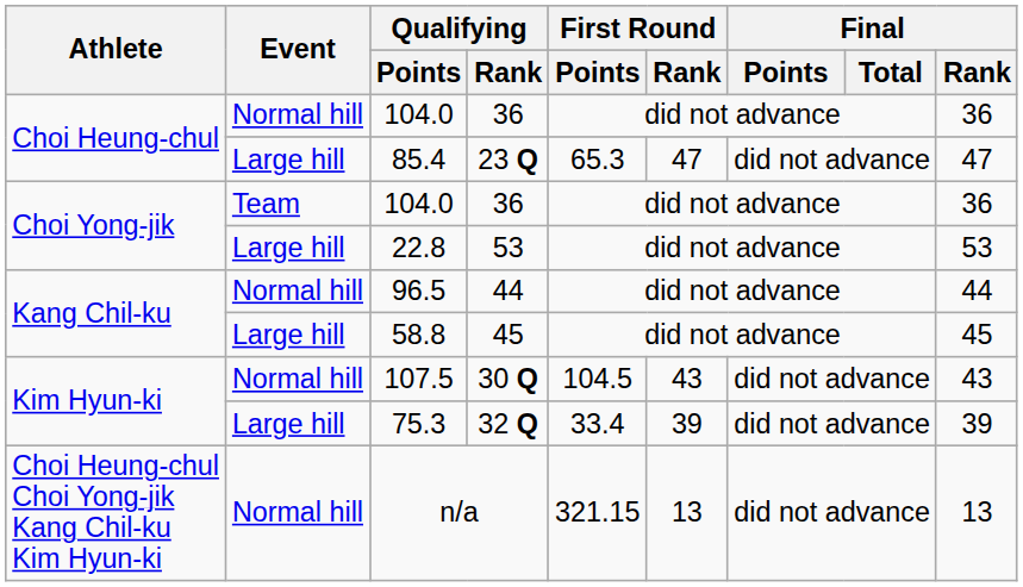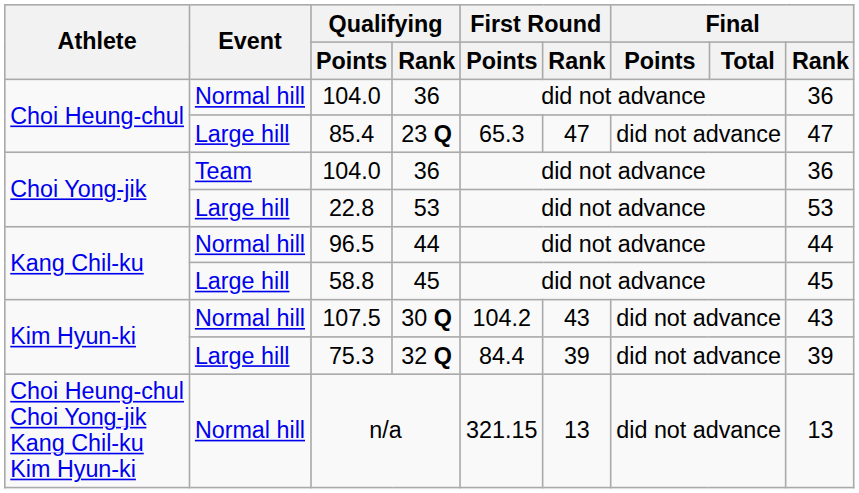 <table class="wikitable" style="font-size:90%">
 <tr>
 <th rowspan="2">Athlete</th>
 <th rowspan="2">Event</th>
 <th colspan="2">Qualifying</th>
 <th colspan="2">First Round</th>
 <th colspan="3">Final</th>
 </tr>
 <tr>
 <th>Points</th>
 <th>Rank</th>
 <th>Points</th>
 <th>Rank</th>
 <th>Points</th>
 <th>Total</th>
 <th>Rank</th>
 </tr>
 <tr>
 <td rowspan=2><a href='#'>Choi Heung-chul</a></td>
 <td><a href='#'>Normal hill</a></td>
 <td align="center">104.0</td>
 <td align="center">36</td>
 <td colspan=4 align="center">did not advance</td>
 <td align="center">36</td>
 </tr>
 <tr>
 <td><a href='#'>Large hill</a></td>
 <td align="center">85.4</td>
 <td align="center">23 <strong>Q</strong></td>
 <td align="center">65.3</td>
 <td align="center">47</td>
 <td colspan=2 align="center">did not advance</td>
 <td align="center">47</td>
 </tr>
 <tr>
 <td rowspan=2><a href='#'>Choi Yong-jik</a></td>
 <td><a href='#'>Team</a></td>
 <td align="center">104.0</td>
 <td align="center">36</td>
 <td colspan=4 align="center">did not advance</td>
 <td align="center">36</td>
 </tr>
 <tr>
 <td><a href='#'>Large hill</a></td>
 <td align="center">22.8</td>
 <td align="center">53</td>
 <td colspan=4 align="center">did not advance</td>
 <td align="center">53</td>
 </tr>
 <tr>
 <td rowspan=2><a href='#'>Kang Chil-ku</a></td>
 <td><a href='#'>Normal hill</a></td>
 <td align="center">96.5</td>
 <td align="center">44</td>
 <td colspan=4 align="center">did not advance</td>
 <td align="center">44</td>
 </tr>
 <tr>
 <td><a href='#'>Large hill</a></td>
 <td align="center">58.8</td>
 <td align="center">45</td>
 <td colspan=4 align="center">did not advance</td>
 <td align="center">45</td>
 </tr>
 <tr>
 <td rowspan=2><a href='#'>Kim Hyun-ki</a></td>
 <td><a href='#'>Normal hill</a></td>
 <td align="center">107.5</td>
 <td align="center">30 <strong>Q</strong></td>
-<td align="center">104.5</td>
+<td align="center">104.2</td>
 <td align="center">43</td>
 <td colspan=2 align="center">did not advance</td>
 <td align="center">43</td>
 </tr>
 <tr>
 <td><a href='#'>Large hill</a></td>
 <td align="center">75.3</td>
 <td align="center">32 <strong>Q</strong></td>
-<td align="center">33.4</td>
+<td align="center">84.4</td>
 <td align="center">39</td>
 <td colspan=2 align="center">did not advance</td>
 <td align="center">39</td>
 </tr>
 <tr>
 <td><a href='#'>Choi Heung-chul</a><br><a href='#'>Choi Yong-jik</a><br><a href='#'>Kang Chil-ku</a><br><a href='#'>Kim Hyun-ki</a></td>
 <td><a href='#'>Normal hill</a></td>
 <td colspan=2 align="center">n/a</td>
 <td align="center">321.15</td>
 <td align="center">13</td>
 <td colspan=2 align="center">did not advance</td>
 <td align="center">13</td>
 </tr>
 </table>
